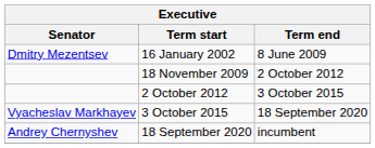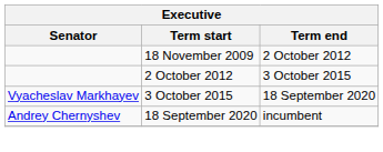 <table class="wikitable sortable">
 <tr>
 <th colspan=3>Executive</th>
 </tr>
 <tr>
 <th>Senator</th>
 <th>Term start</th>
 <th>Term end</th>
-</tr>
-<tr>
-<td><a href='#'>Dmitry Mezentsev</a></td>
-<td>16 January 2002</td>
-<td>8 June 2009</td>
 </tr>
 <tr>
 <td></td>
 <td>18 November 2009</td>
 <td>2 October 2012</td>
 </tr>
 <tr>
 <td></td>
 <td>2 October 2012</td>
 <td>3 October 2015</td>
 </tr>
 <tr>
 <td><a href='#'>Vyacheslav Markhayev</a></td>
 <td>3 October 2015</td>
 <td>18 September 2020</td>
 </tr>
 <tr>
 <td><a href='#'>Andrey Chernyshev</a></td>
 <td>18 September 2020</td>
 <td>incumbent</td>
 </tr>
 <tr>
 </tr>
 </table>
